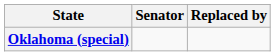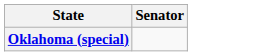 <table class="wikitable sortable plainrowheaders">
 <tr>
 <th scope="col">State</th>
 <th scope="col">Senator</th>
-<th scope="col">Replaced by</th>
 </tr>
 <tr>
 <th><a href='#'>Oklahoma (special)</a></th>
 <td></td>
-<td></td>
 </tr>
 </table>
